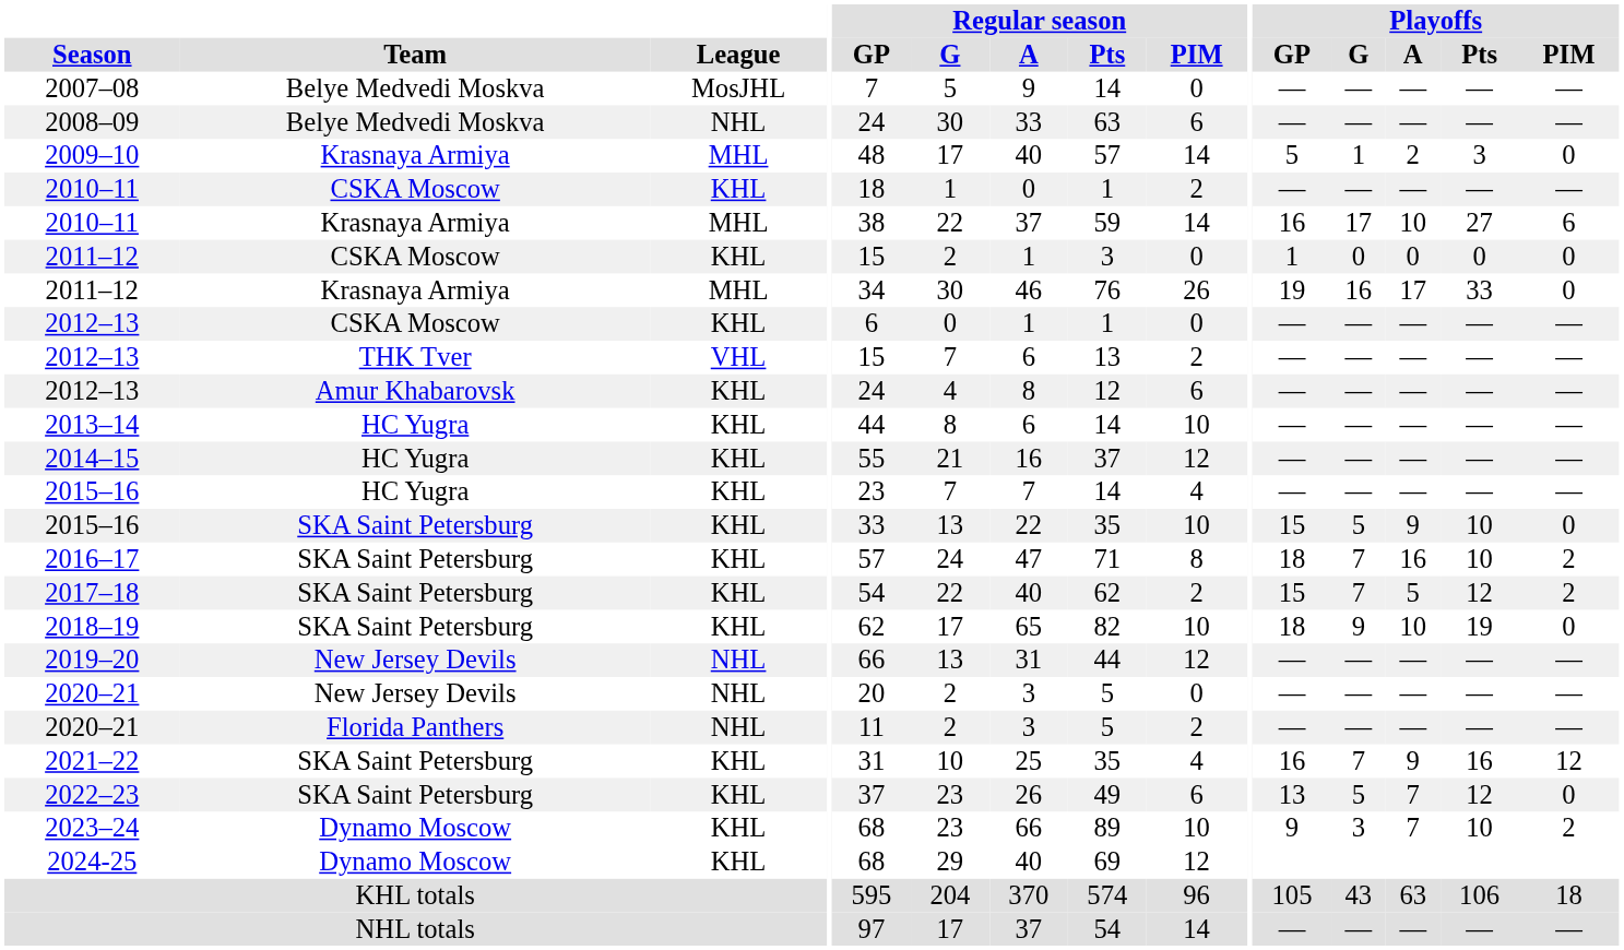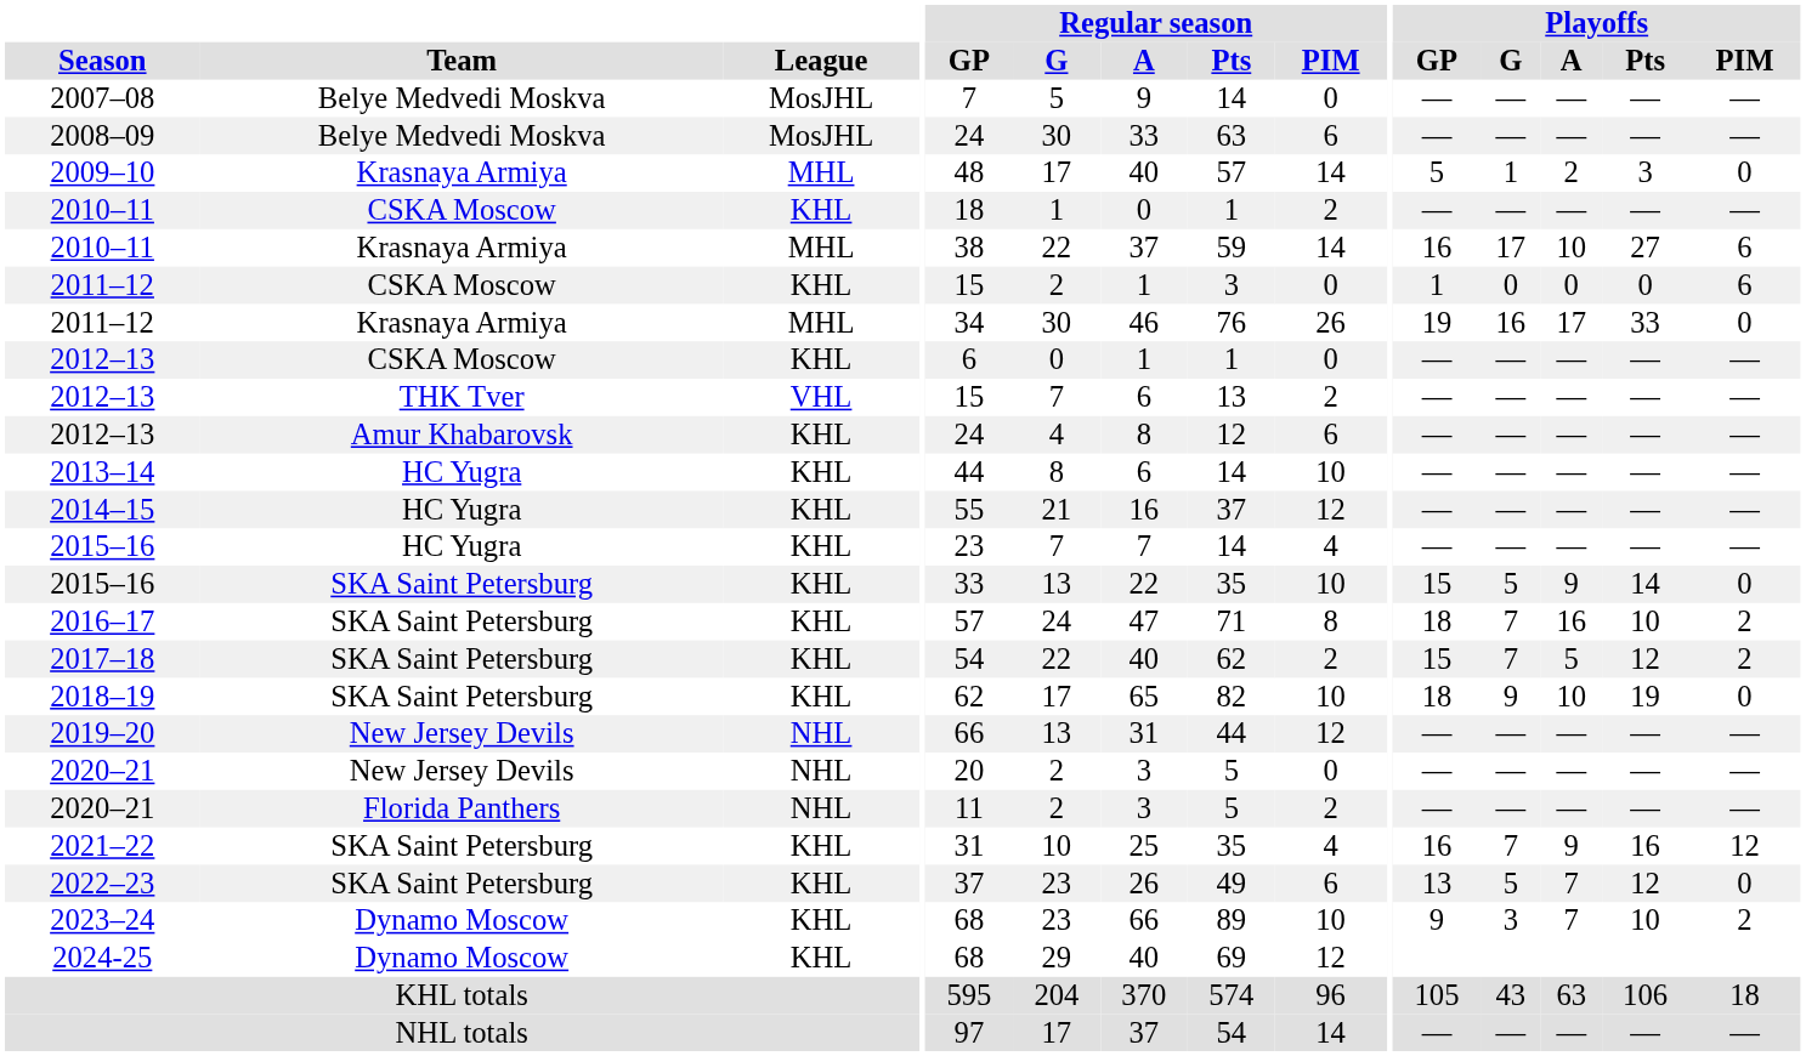 <table border="0" cellpadding="1" cellspacing="0" style="text-align:center; width:60em">
 <tr bgcolor="#e0e0e0">
 <th colspan="3" bgcolor="#ffffff"></th>
 <th rowspan="99" bgcolor="#ffffff"></th>
 <th colspan="5"><a href='#'>Regular season</a></th>
 <th rowspan="99" bgcolor="#ffffff"></th>
 <th colspan="5"><a href='#'>Playoffs</a></th>
 </tr>
 <tr bgcolor="#e0e0e0">
 <th><a href='#'>Season</a></th>
 <th>Team</th>
 <th>League</th>
 <th>GP</th>
 <th><a href='#'>G</a></th>
 <th><a href='#'>A</a></th>
 <th><a href='#'>Pts</a></th>
 <th><a href='#'>PIM</a></th>
 <th>GP</th>
 <th>G</th>
 <th>A</th>
 <th>Pts</th>
 <th>PIM</th>
 </tr>
 <tr>
 <td>2007–08</td>
 <td>Belye Medvedi Moskva</td>
 <td>MosJHL</td>
 <td>7</td>
 <td>5</td>
 <td>9</td>
 <td>14</td>
 <td>0</td>
 <td>—</td>
 <td>—</td>
 <td>—</td>
 <td>—</td>
 <td>—</td>
 </tr>
 <tr bgcolor="#f0f0f0">
 <td>2008–09</td>
 <td>Belye Medvedi Moskva</td>
-<td>NHL</td>
+<td>MosJHL</td>
 <td>24</td>
 <td>30</td>
 <td>33</td>
 <td>63</td>
 <td>6</td>
 <td>—</td>
 <td>—</td>
 <td>—</td>
 <td>—</td>
 <td>—</td>
 </tr>
 <tr>
 <td><a href='#'>2009–10</a></td>
 <td><a href='#'>Krasnaya Armiya</a></td>
 <td><a href='#'>MHL</a></td>
 <td>48</td>
 <td>17</td>
 <td>40</td>
 <td>57</td>
 <td>14</td>
 <td>5</td>
 <td>1</td>
 <td>2</td>
 <td>3</td>
 <td>0</td>
 </tr>
 <tr bgcolor="#f0f0f0">
 <td><a href='#'>2010–11</a></td>
 <td><a href='#'>CSKA Moscow</a></td>
 <td><a href='#'>KHL</a></td>
 <td>18</td>
 <td>1</td>
 <td>0</td>
 <td>1</td>
 <td>2</td>
 <td>—</td>
 <td>—</td>
 <td>—</td>
 <td>—</td>
 <td>—</td>
 </tr>
 <tr>
 <td><a href='#'>2010–11</a></td>
 <td>Krasnaya Armiya</td>
 <td>MHL</td>
 <td>38</td>
 <td>22</td>
 <td>37</td>
 <td>59</td>
 <td>14</td>
 <td>16</td>
 <td>17</td>
 <td>10</td>
 <td>27</td>
 <td>6</td>
 </tr>
 <tr bgcolor="#f0f0f0">
 <td><a href='#'>2011–12</a></td>
 <td>CSKA Moscow</td>
 <td>KHL</td>
 <td>15</td>
 <td>2</td>
 <td>1</td>
 <td>3</td>
 <td>0</td>
 <td>1</td>
 <td>0</td>
 <td>0</td>
 <td>0</td>
-<td>0</td>
+<td>6</td>
 </tr>
 <tr>
 <td>2011–12</td>
 <td>Krasnaya Armiya</td>
 <td>MHL</td>
 <td>34</td>
 <td>30</td>
 <td>46</td>
 <td>76</td>
 <td>26</td>
 <td>19</td>
 <td>16</td>
 <td>17</td>
 <td>33</td>
 <td>0</td>
 </tr>
 <tr bgcolor="#f0f0f0">
 <td><a href='#'>2012–13</a></td>
 <td>CSKA Moscow</td>
 <td>KHL</td>
 <td>6</td>
 <td>0</td>
 <td>1</td>
 <td>1</td>
 <td>0</td>
 <td>—</td>
 <td>—</td>
 <td>—</td>
 <td>—</td>
 <td>—</td>
 </tr>
 <tr>
 <td><a href='#'>2012–13</a></td>
 <td><a href='#'>THK Tver</a></td>
 <td><a href='#'>VHL</a></td>
 <td>15</td>
 <td>7</td>
 <td>6</td>
 <td>13</td>
 <td>2</td>
 <td>—</td>
 <td>—</td>
 <td>—</td>
 <td>—</td>
 <td>—</td>
 </tr>
 <tr bgcolor="#f0f0f0">
 <td>2012–13</td>
 <td><a href='#'>Amur Khabarovsk</a></td>
 <td>KHL</td>
 <td>24</td>
 <td>4</td>
 <td>8</td>
 <td>12</td>
 <td>6</td>
 <td>—</td>
 <td>—</td>
 <td>—</td>
 <td>—</td>
 <td>—</td>
 </tr>
 <tr>
 <td><a href='#'>2013–14</a></td>
 <td><a href='#'>HC Yugra</a></td>
 <td>KHL</td>
 <td>44</td>
 <td>8</td>
 <td>6</td>
 <td>14</td>
 <td>10</td>
 <td>—</td>
 <td>—</td>
 <td>—</td>
 <td>—</td>
 <td>—</td>
 </tr>
 <tr bgcolor="#f0f0f0">
 <td><a href='#'>2014–15</a></td>
 <td>HC Yugra</td>
 <td>KHL</td>
 <td>55</td>
 <td>21</td>
 <td>16</td>
 <td>37</td>
 <td>12</td>
 <td>—</td>
 <td>—</td>
 <td>—</td>
 <td>—</td>
 <td>—</td>
 </tr>
 <tr>
 <td><a href='#'>2015–16</a></td>
 <td>HC Yugra</td>
 <td>KHL</td>
 <td>23</td>
 <td>7</td>
 <td>7</td>
 <td>14</td>
 <td>4</td>
 <td>—</td>
 <td>—</td>
 <td>—</td>
 <td>—</td>
 <td>—</td>
 </tr>
 <tr bgcolor="#f0f0f0">
 <td>2015–16</td>
 <td><a href='#'>SKA Saint Petersburg</a></td>
 <td>KHL</td>
 <td>33</td>
 <td>13</td>
 <td>22</td>
 <td>35</td>
 <td>10</td>
 <td>15</td>
 <td>5</td>
 <td>9</td>
-<td>10</td>
+<td>14</td>
 <td>0</td>
 </tr>
 <tr>
 <td><a href='#'>2016–17</a></td>
 <td>SKA Saint Petersburg</td>
 <td>KHL</td>
 <td>57</td>
 <td>24</td>
 <td>47</td>
 <td>71</td>
 <td>8</td>
 <td>18</td>
 <td>7</td>
 <td>16</td>
 <td>10</td>
 <td>2</td>
 </tr>
 <tr bgcolor="#f0f0f0">
 <td><a href='#'>2017–18</a></td>
 <td>SKA Saint Petersburg</td>
 <td>KHL</td>
 <td>54</td>
 <td>22</td>
 <td>40</td>
 <td>62</td>
 <td>2</td>
 <td>15</td>
 <td>7</td>
 <td>5</td>
 <td>12</td>
 <td>2</td>
 </tr>
 <tr>
 <td><a href='#'>2018–19</a></td>
 <td>SKA Saint Petersburg</td>
 <td>KHL</td>
 <td>62</td>
 <td>17</td>
 <td>65</td>
 <td>82</td>
 <td>10</td>
 <td>18</td>
 <td>9</td>
 <td>10</td>
 <td>19</td>
 <td>0</td>
 </tr>
 <tr bgcolor="#f0f0f0">
 <td><a href='#'>2019–20</a></td>
 <td><a href='#'>New Jersey Devils</a></td>
 <td><a href='#'>NHL</a></td>
 <td>66</td>
 <td>13</td>
 <td>31</td>
 <td>44</td>
 <td>12</td>
 <td>—</td>
 <td>—</td>
 <td>—</td>
 <td>—</td>
 <td>—</td>
 </tr>
 <tr>
 <td><a href='#'>2020–21</a></td>
 <td>New Jersey Devils</td>
 <td>NHL</td>
 <td>20</td>
 <td>2</td>
 <td>3</td>
 <td>5</td>
 <td>0</td>
 <td>—</td>
 <td>—</td>
 <td>—</td>
 <td>—</td>
 <td>—</td>
 </tr>
 <tr bgcolor="#f0f0f0">
 <td>2020–21</td>
 <td><a href='#'>Florida Panthers</a></td>
 <td>NHL</td>
 <td>11</td>
 <td>2</td>
 <td>3</td>
 <td>5</td>
 <td>2</td>
 <td>—</td>
 <td>—</td>
 <td>—</td>
 <td>—</td>
 <td>—</td>
 </tr>
 <tr>
 <td><a href='#'>2021–22</a></td>
 <td>SKA Saint Petersburg</td>
 <td>KHL</td>
 <td>31</td>
 <td>10</td>
 <td>25</td>
 <td>35</td>
 <td>4</td>
 <td>16</td>
 <td>7</td>
 <td>9</td>
 <td>16</td>
 <td>12</td>
 </tr>
 <tr bgcolor="#f0f0f0">
 <td><a href='#'>2022–23</a></td>
 <td>SKA Saint Petersburg</td>
 <td>KHL</td>
 <td>37</td>
 <td>23</td>
 <td>26</td>
 <td>49</td>
 <td>6</td>
 <td>13</td>
 <td>5</td>
 <td>7</td>
 <td>12</td>
 <td>0</td>
 </tr>
 <tr>
 <td><a href='#'>2023–24</a></td>
 <td><a href='#'>Dynamo Moscow</a></td>
 <td>KHL</td>
 <td>68</td>
 <td>23</td>
 <td>66</td>
 <td>89</td>
 <td>10</td>
 <td>9</td>
 <td>3</td>
 <td>7</td>
 <td>10</td>
 <td>2</td>
 </tr>
 <tr>
 <td><a href='#'>2024-25</a></td>
 <td><a href='#'>Dynamo Moscow</a></td>
 <td>KHL</td>
 <td>68</td>
 <td>29</td>
 <td>40</td>
 <td>69</td>
 <td>12</td>
 </tr>
 <tr style="background:#e0e0e0;">
 <td colspan="3">KHL totals</td>
 <td>595</td>
 <td>204</td>
 <td>370</td>
 <td>574</td>
 <td>96</td>
 <td>105</td>
 <td>43</td>
 <td>63</td>
 <td>106</td>
 <td>18</td>
 </tr>
 <tr style="background:#e0e0e0;">
 <td colspan="3">NHL totals</td>
 <td>97</td>
 <td>17</td>
 <td>37</td>
 <td>54</td>
 <td>14</td>
 <td>—</td>
 <td>—</td>
 <td>—</td>
 <td>—</td>
 <td>—</td>
 </tr>
 </table>
